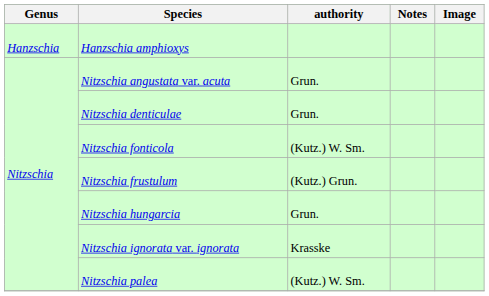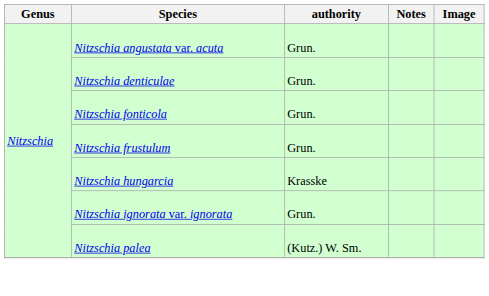 <table class="wikitable" align="center" width="100%" style="background:#D1FFCF;">
 <tr>
 <th>Genus</th>
 <th>Species</th>
 <th>authority</th>
 <th>Notes</th>
 <th>Image</th>
-</tr>
-<tr>
-<td><br><em><a href='#'>Hanzschia</a></em></td>
-<td><br><em><a href='#'>Hanzschia amphioxys</a></em></td>
-<td></td>
-<td></td>
-<td></td>
 </tr>
 <tr>
 <td rowspan=7><em><a href='#'>Nitzschia</a></em></td>
 <td><br><a href='#'><em>Nitzschia angustata</em> var. <em>acuta</em></a></td>
 <td><br>Grun.</td>
 <td></td>
 <td></td>
 </tr>
 <tr>
 <td><br><em><a href='#'>Nitzschia denticulae</a></em></td>
 <td><br>Grun.</td>
 <td></td>
 <td></td>
 </tr>
 <tr>
 <td><br><em><a href='#'>Nitzschia fonticola</a></em></td>
-<td><br>(Kutz.) W. Sm.</td>
+<td><br>Grun.</td>
 <td></td>
 <td></td>
 </tr>
 <tr>
 <td><br><em><a href='#'>Nitzschia frustulum</a></em></td>
-<td><br>(Kutz.) Grun.</td>
+<td><br>Grun.</td>
 <td></td>
 <td></td>
 </tr>
 <tr>
 <td><br><em><a href='#'>Nitzschia hungarcia</a></em></td>
-<td><br>Grun.</td>
+<td><br>Krasske</td>
 <td></td>
 <td></td>
 </tr>
 <tr>
 <td><br><a href='#'><em>Nitzschia ignorata</em> var. <em>ignorata</em></a></td>
-<td><br>Krasske</td>
+<td><br>Grun.</td>
 <td></td>
 <td></td>
 </tr>
 <tr>
 <td><br><em><a href='#'>Nitzschia palea</a></em></td>
 <td><br>(Kutz.) W. Sm.</td>
 <td></td>
 <td></td>
 </tr>
 <tr>
 </tr>
 </table>
